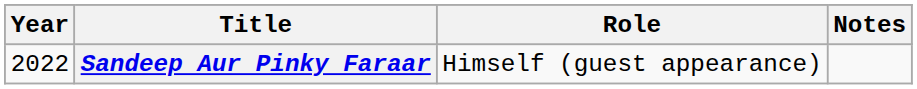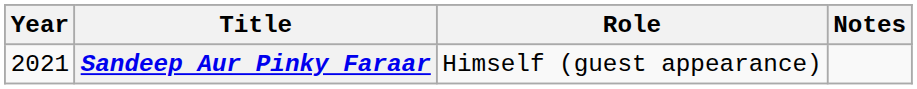 <table class="wikitable sortable plainrowheaders">
 <tr>
 <th scope="col">Year</th>
 <th scope="col">Title</th>
 <th scope="col">Role</th>
 <th scope="col">Notes</th>
 </tr>
 <tr>
-<td>2022</td>
+<td>2021</td>
 <th scope="row"><em><a href='#'>Sandeep Aur Pinky Faraar</a></em></th>
 <td>Himself (guest appearance) </td>
 <td></td>
 </tr>
 </table>
